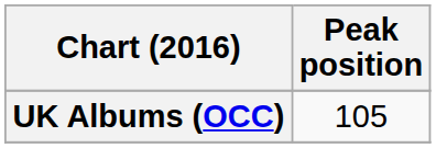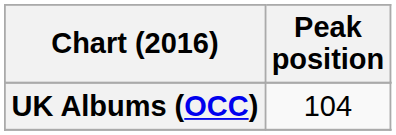 <table class="wikitable sortable plainrowheaders" style="text-align:center">
 <tr>
 <th scope="col">Chart (2016)</th>
 <th scope="col">Peak<br> position</th>
 </tr>
 <tr>
 </tr>
 <tr>
 </tr>
 <tr>
 </tr>
 <tr>
 </tr>
 <tr>
 </tr>
 <tr>
 </tr>
 <tr>
 </tr>
 <tr>
 <th scope="row">UK Albums (<a href='#'>OCC</a>)</th>
-<td>105</td>
+<td>104</td>
 </tr>
 <tr>
 </tr>
 <tr>
 </tr>
 <tr>
 </tr>
 <tr>
 </tr>
 <tr>
 </tr>
 <tr>
 </tr>
 </table>
